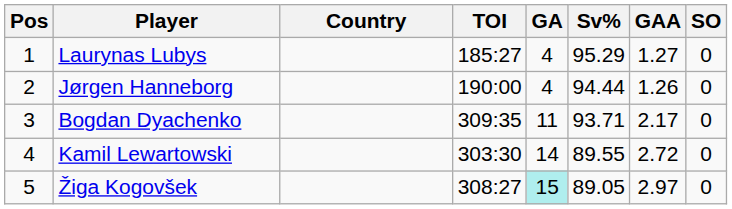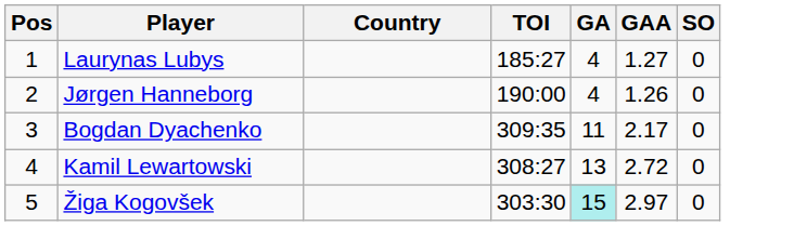 <table class="wikitable sortable" style="text-align: center;">
 <tr>
 <th width=30>Pos</th>
 <th width=165>Player</th>
 <th width=125>Country</th>
 <th width=20>TOI</th>
 <th width=20>GA</th>
-<th width=20>Sv%</th>
 <th width=20>GAA</th>
 <th width=20>SO</th>
 </tr>
 <tr>
 <td>1</td>
 <td align=left><a href='#'>Laurynas Lubys</a></td>
 <td align=left></td>
 <td>185:27</td>
 <td>4</td>
-<td>95.29</td>
 <td>1.27</td>
 <td>0</td>
 </tr>
 <tr>
 <td>2</td>
 <td align=left><a href='#'>Jørgen Hanneborg</a></td>
 <td align=left></td>
 <td>190:00</td>
 <td>4</td>
-<td>94.44</td>
 <td>1.26</td>
 <td>0</td>
 </tr>
 <tr>
 <td>3</td>
 <td align=left><a href='#'>Bogdan Dyachenko</a></td>
 <td align=left></td>
 <td>309:35</td>
 <td>11</td>
-<td>93.71</td>
 <td>2.17</td>
 <td>0</td>
 </tr>
 <tr>
 <td>4</td>
 <td align=left><a href='#'>Kamil Lewartowski</a></td>
 <td align=left></td>
-<td>303:30</td>
-<td>14</td>
-<td>89.55</td>
+<td>308:27</td>
+<td>13</td>
 <td>2.72</td>
 <td>0</td>
 </tr>
 <tr>
 <td>5</td>
 <td align=left><a href='#'>Žiga Kogovšek</a></td>
 <td align=left></td>
-<td>308:27</td>
+<td>303:30</td>
 <td style="background: paleturquoise;">15</td>
-<td>89.05</td>
 <td>2.97</td>
 <td>0</td>
 </tr>
 </table>
